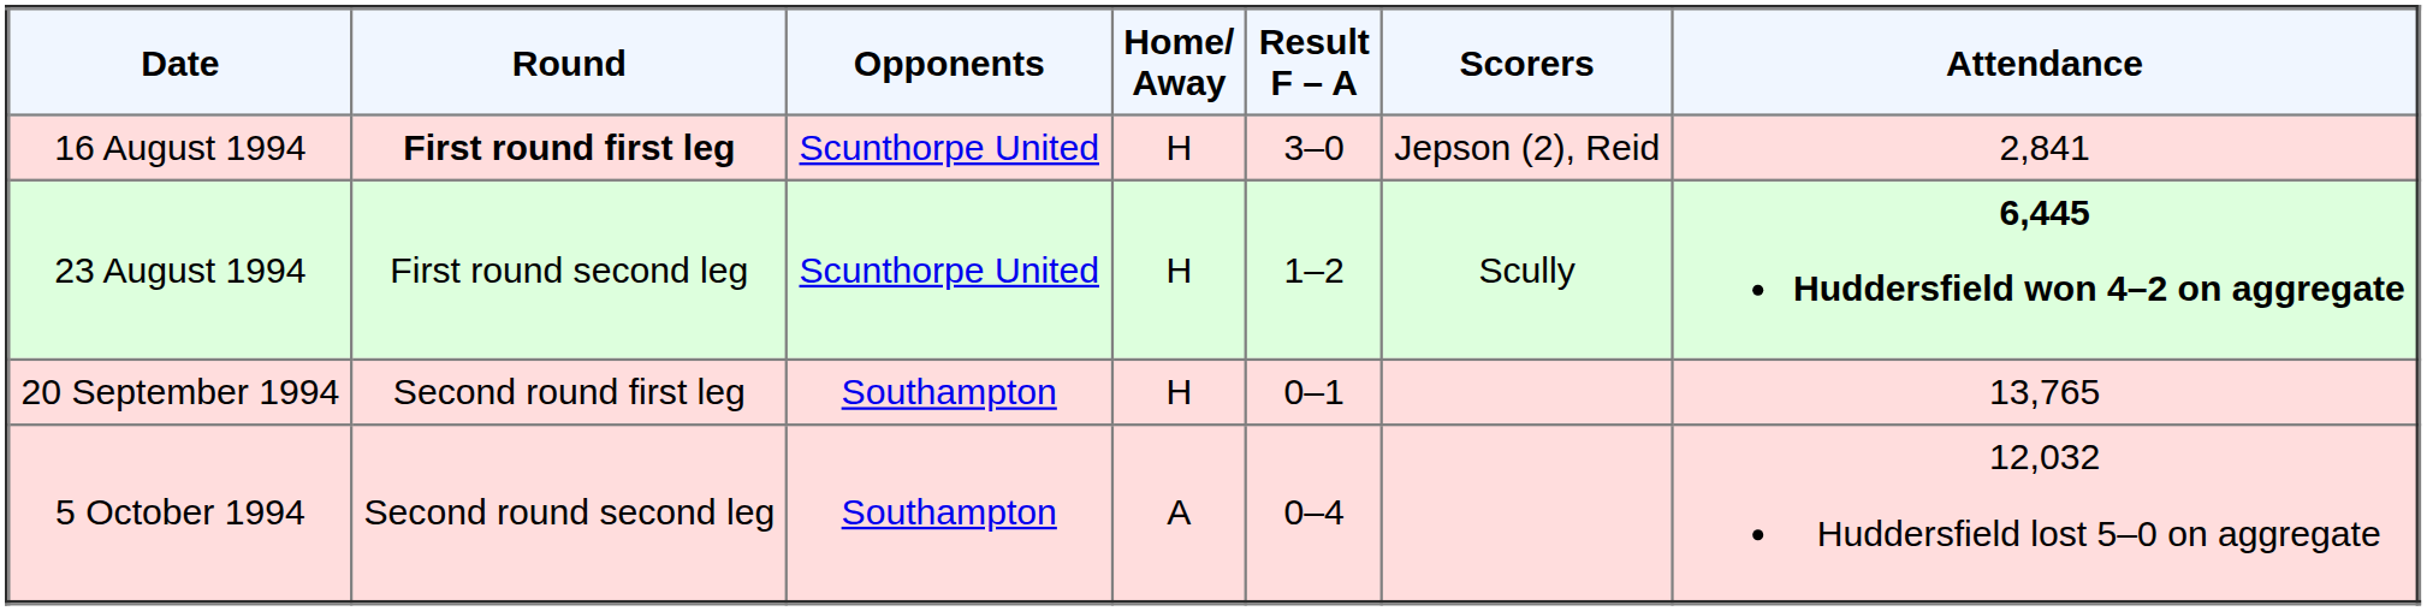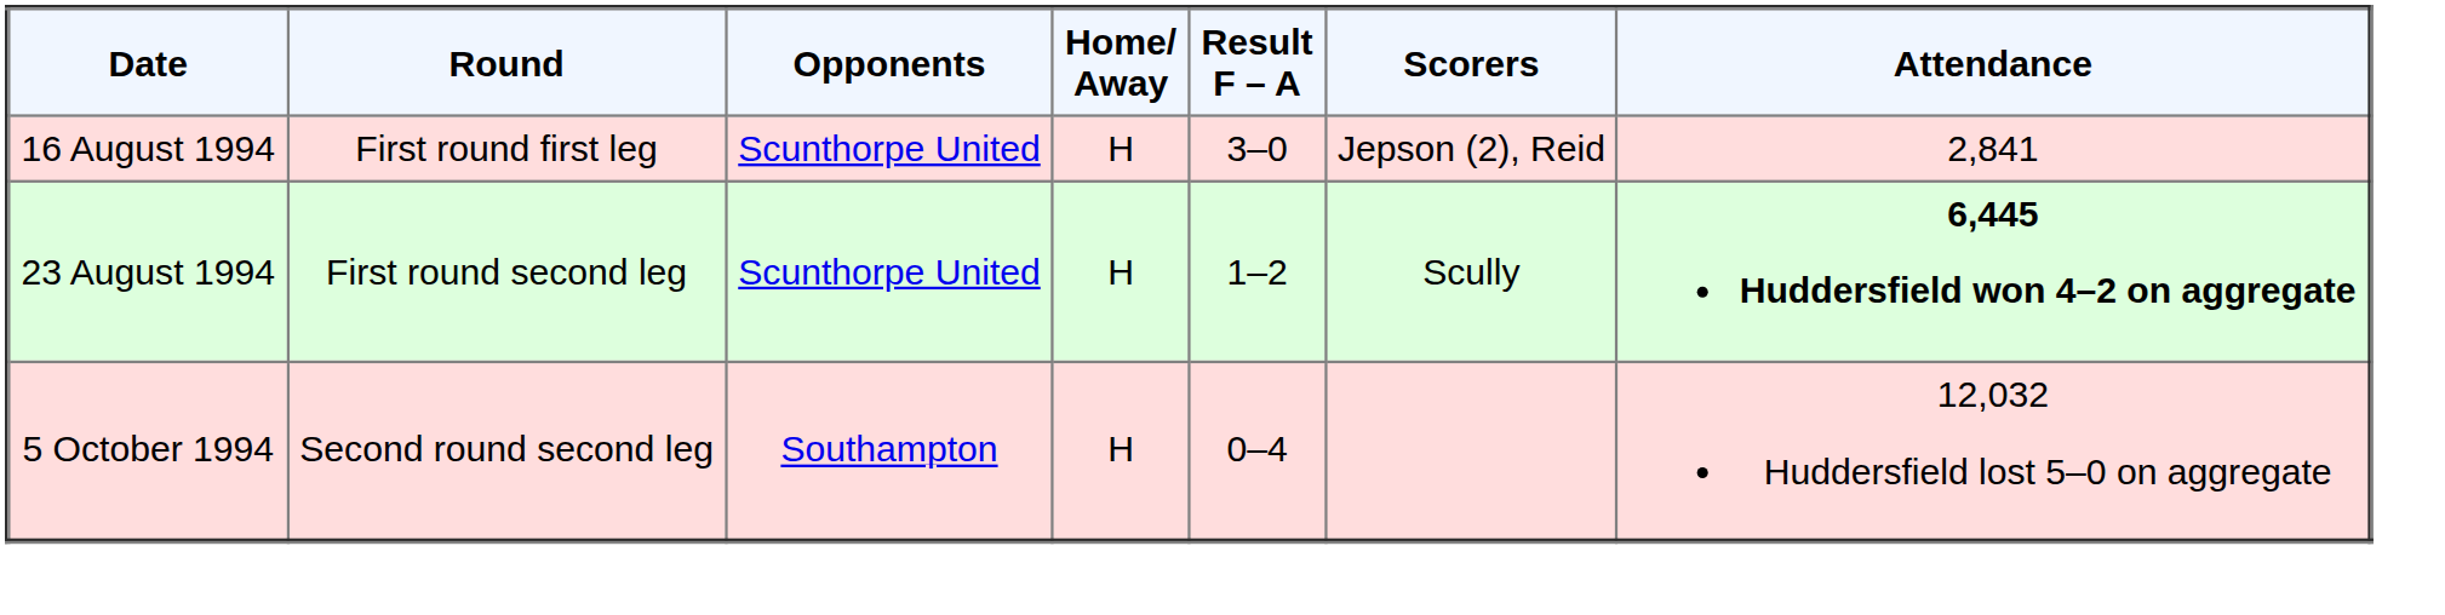 <table border="2" cellpadding="4" style="border-collapse:collapse; text-align:center; font-size:smaller;">
 <tr style="background:#f0f6ff;">
 <th><strong>Date</strong></th>
 <th><strong>Round</strong></th>
 <th><strong>Opponents</strong></th>
 <th><strong>Home/<br>Away</strong></th>
 <th><strong>Result<br>F – A</strong></th>
 <th><strong>Scorers</strong></th>
 <th><strong>Attendance</strong></th>
 </tr>
 <tr bgcolor="#ffdddd">
 <td>16 August 1994</td>
-<td><strong>First round first leg</strong></td>
+<td>First round first leg</td>
 <td><a href='#'>Scunthorpe United</a></td>
 <td>H</td>
 <td>3–0</td>
 <td>Jepson (2), Reid</td>
 <td>2,841</td>
 </tr>
 <tr bgcolor="#ddffdd">
 <td>23 August 1994</td>
 <td>First round second leg</td>
 <td><a href='#'>Scunthorpe United</a></td>
 <td>H</td>
 <td>1–2</td>
 <td>Scully</td>
 <td><strong>6,445<br><ul><li>Huddersfield won 4–2 on aggregate</li></ul></strong></td>
 </tr>
 <tr bgcolor="#ffdddd">
-<td>20 September 1994</td>
-<td>Second round first leg</td>
-<td><a href='#'>Southampton</a></td>
-<td>H</td>
-<td>0–1</td>
-<td></td>
-<td>13,765</td>
-</tr>
-<tr bgcolor="#ffdddd">
 <td>5 October 1994</td>
 <td>Second round second leg</td>
 <td><a href='#'>Southampton</a></td>
-<td>A</td>
+<td>H</td>
 <td>0–4</td>
 <td></td>
 <td>12,032<br><ul><li>Huddersfield lost 5–0 on aggregate</li></ul></td>
 </tr>
 </table>
